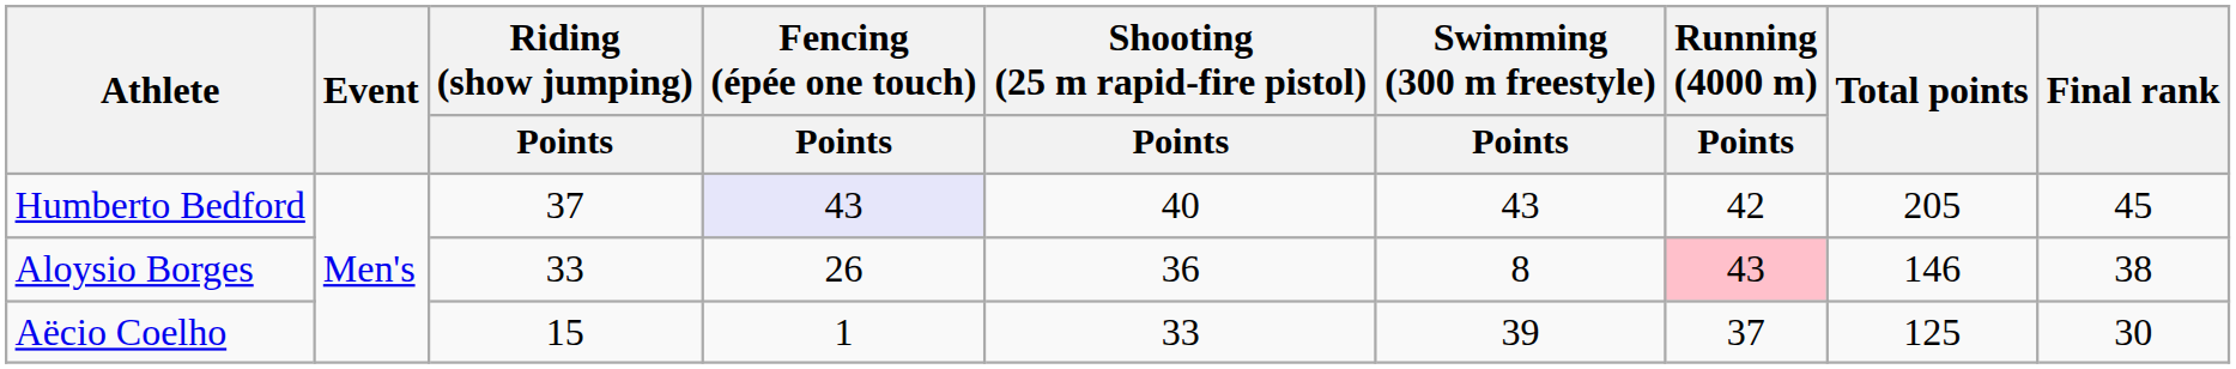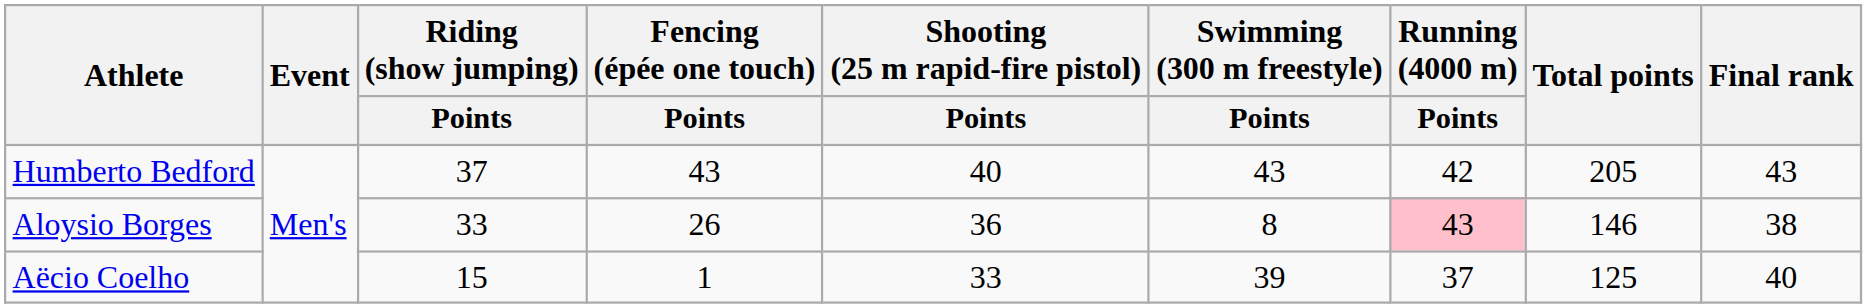 <table class="wikitable" style="font-size:90%">
 <tr>
 <th rowspan="2">Athlete</th>
 <th rowspan="2">Event</th>
 <th>Riding<br><span>(show jumping)</span></th>
 <th>Fencing<br><span>(épée one touch)</span></th>
 <th>Shooting<br><span>(25 m rapid-fire pistol)</span></th>
 <th>Swimming<br><span>(300 m freestyle)</span></th>
 <th>Running<br><span>(4000 m)</span></th>
 <th rowspan=2>Total points</th>
 <th rowspan=2>Final rank</th>
 </tr>
 <tr style="font-size:95%">
 <th>Points</th>
 <th>Points</th>
 <th>Points</th>
 <th>Points</th>
 <th>Points</th>
 </tr>
 <tr align=center>
 <td align=left><a href='#'>Humberto Bedford</a></td>
 <td align=left rowspan=3><a href='#'>Men's</a></td>
 <td>37</td>
-<td style="background: lavender;">43</td>
+<td>43</td>
 <td>40</td>
 <td>43</td>
 <td>42</td>
 <td>205</td>
-<td>45</td>
+<td>43</td>
 </tr>
 <tr align=center>
 <td align=left><a href='#'>Aloysio Borges</a></td>
 <td>33</td>
 <td>26</td>
 <td>36</td>
 <td>8</td>
 <td style="background: pink;">43</td>
 <td>146</td>
 <td>38</td>
 </tr>
 <tr align=center>
 <td align=left><a href='#'>Aëcio Coelho</a></td>
 <td>15</td>
 <td>1</td>
 <td>33</td>
 <td>39</td>
 <td>37</td>
 <td>125</td>
-<td>30</td>
+<td>40</td>
 </tr>
 </table>
